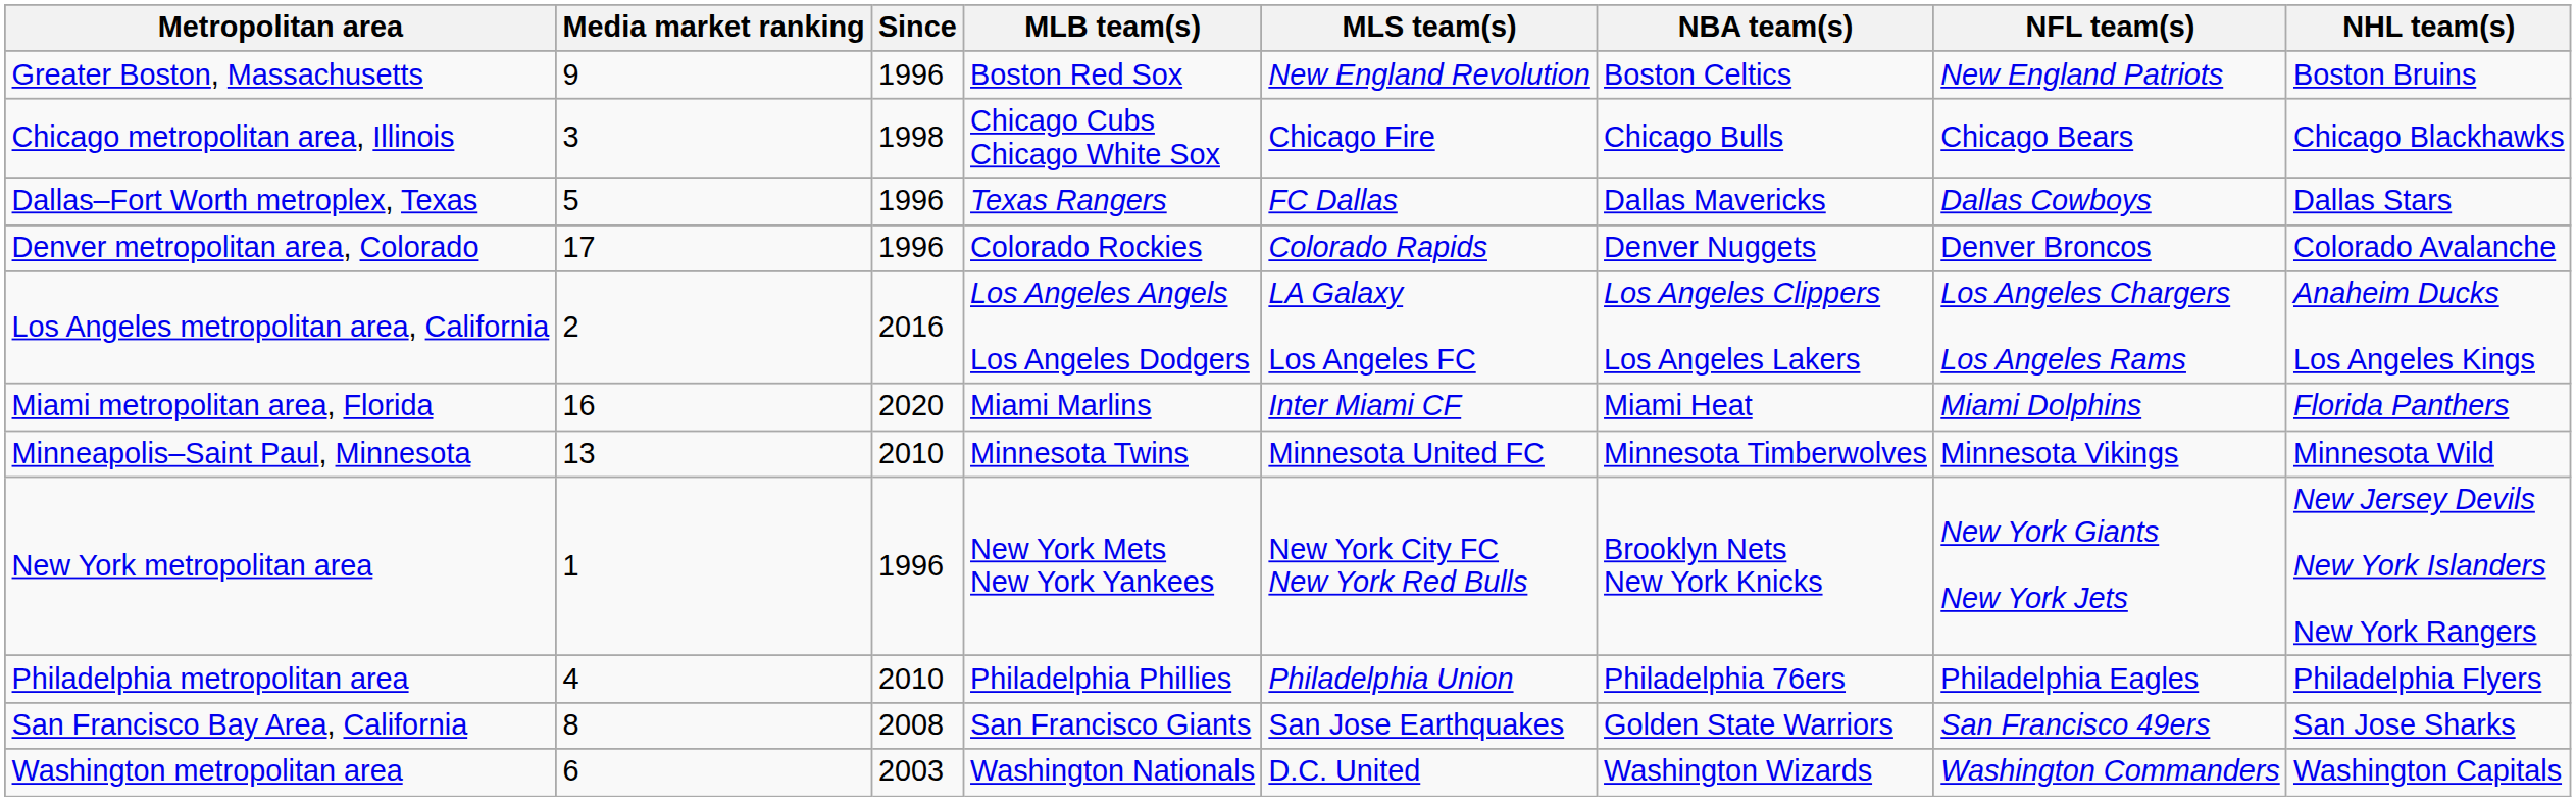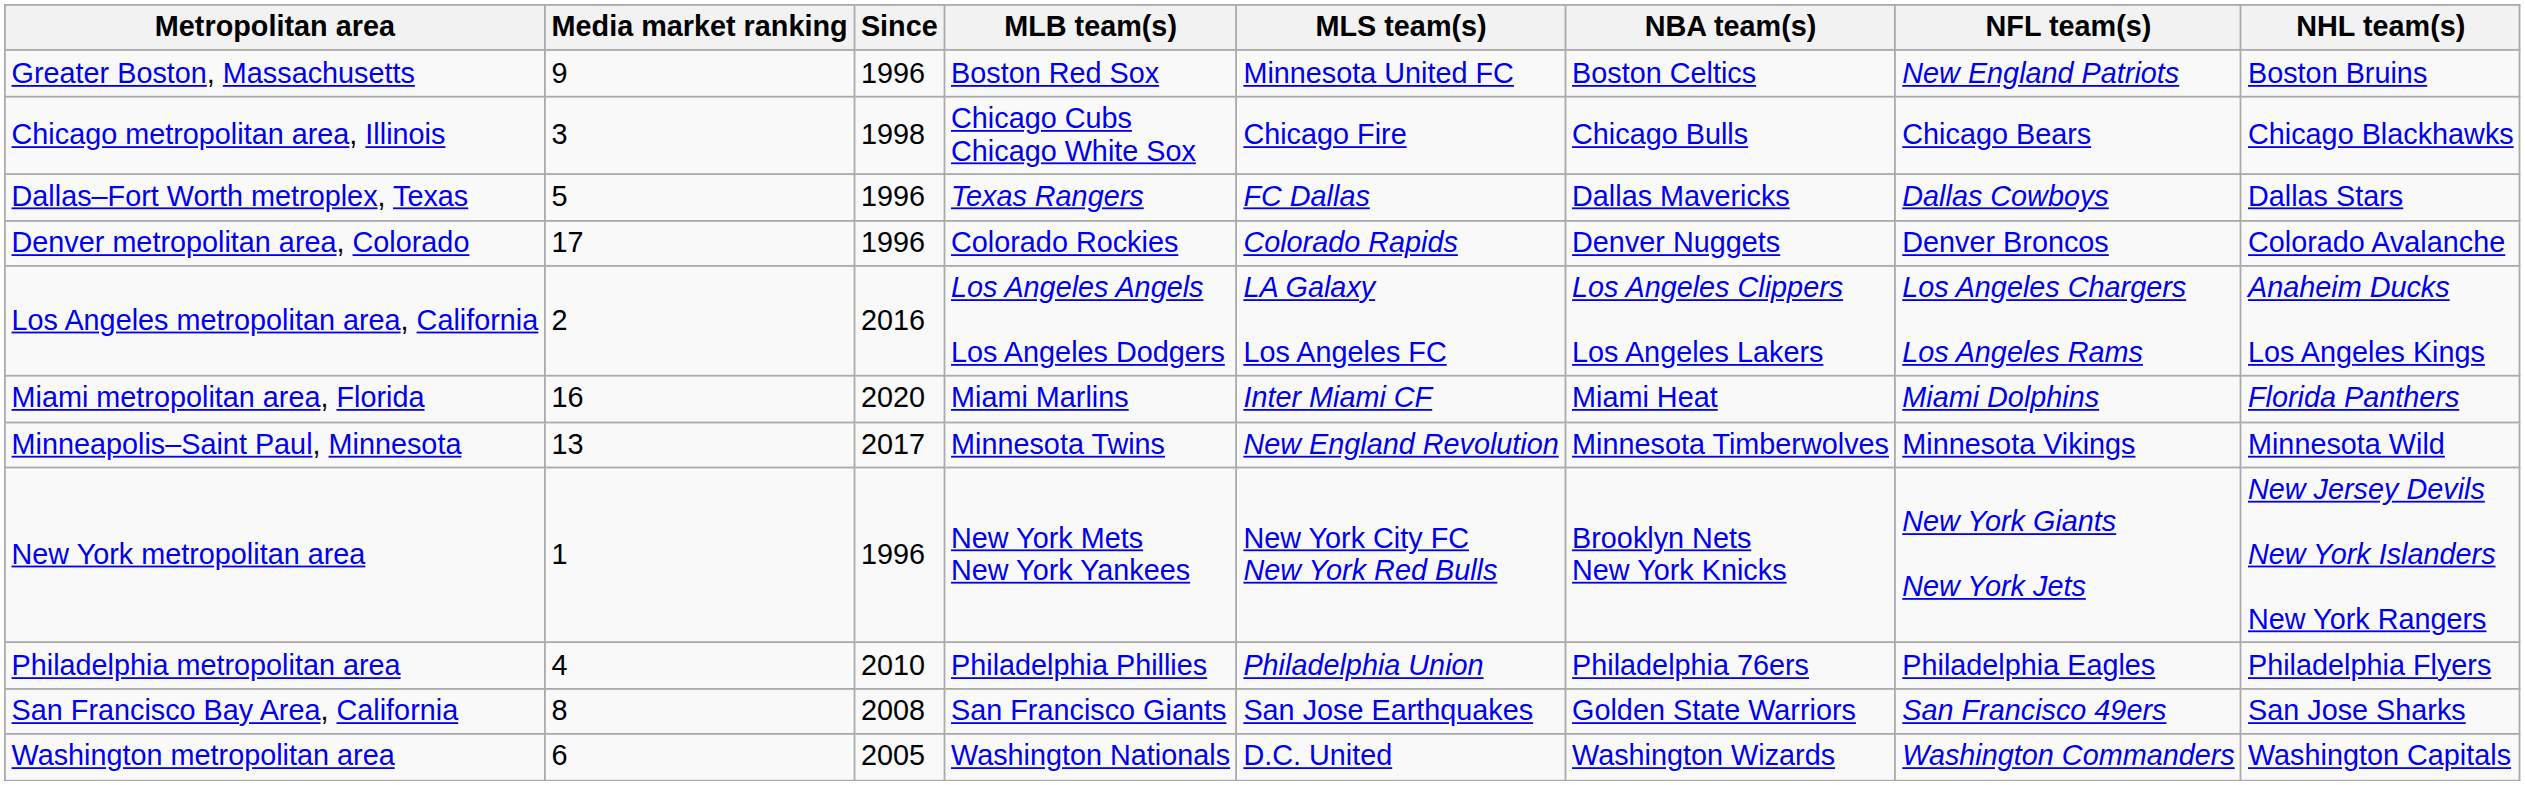 <table class="wikitable sortable">
 <tr>
 <th>Metropolitan area</th>
 <th>Media market ranking</th>
 <th>Since</th>
 <th>MLB team(s)</th>
 <th>MLS team(s)</th>
 <th>NBA team(s)</th>
 <th>NFL team(s)</th>
 <th>NHL team(s)</th>
 </tr>
 <tr>
 <td><a href='#'>Greater Boston</a>, <a href='#'>Massachusetts</a></td>
 <td>9</td>
 <td>1996</td>
 <td><a href='#'>Boston Red Sox</a></td>
-<td><em><a href='#'>New England Revolution</a></em><br></td>
+<td><a href='#'>Minnesota United FC</a><br></td>
 <td><a href='#'>Boston Celtics</a></td>
 <td><em><a href='#'>New England Patriots</a></em><br></td>
 <td><a href='#'>Boston Bruins</a></td>
 </tr>
 <tr>
 <td><a href='#'>Chicago metropolitan area</a>, <a href='#'>Illinois</a></td>
 <td>3</td>
 <td>1998</td>
 <td><a href='#'>Chicago Cubs</a><br><a href='#'>Chicago White Sox</a></td>
 <td><a href='#'>Chicago Fire</a></td>
 <td><a href='#'>Chicago Bulls</a></td>
 <td><a href='#'>Chicago Bears</a></td>
 <td><a href='#'>Chicago Blackhawks</a></td>
 </tr>
 <tr>
 <td><a href='#'>Dallas–Fort Worth metroplex</a>, <a href='#'>Texas</a></td>
 <td>5</td>
 <td>1996</td>
 <td><em><a href='#'>Texas Rangers</a></em><br></td>
 <td><em><a href='#'>FC Dallas</a></em><br></td>
 <td><a href='#'>Dallas Mavericks</a></td>
 <td><em><a href='#'>Dallas Cowboys</a></em><br></td>
 <td><a href='#'>Dallas Stars</a></td>
 </tr>
 <tr>
 <td><a href='#'>Denver metropolitan area</a>, <a href='#'>Colorado</a></td>
 <td>17</td>
 <td>1996</td>
 <td><a href='#'>Colorado Rockies</a></td>
 <td><em><a href='#'>Colorado Rapids</a></em><br></td>
 <td><a href='#'>Denver Nuggets</a></td>
 <td><a href='#'>Denver Broncos</a></td>
 <td><a href='#'>Colorado Avalanche</a></td>
 </tr>
 <tr>
 <td><a href='#'>Los Angeles metropolitan area</a>, <a href='#'>California</a></td>
 <td>2</td>
 <td>2016</td>
 <td><em><a href='#'>Los Angeles Angels</a></em><br><br><a href='#'>Los Angeles Dodgers</a></td>
 <td><em><a href='#'>LA Galaxy</a></em><br><br><a href='#'>Los Angeles FC</a></td>
 <td><em><a href='#'>Los Angeles Clippers</a></em><br><br><a href='#'>Los Angeles Lakers</a></td>
 <td><em><a href='#'>Los Angeles Chargers</a></em><br><br><em><a href='#'>Los Angeles Rams</a></em><br></td>
 <td><em><a href='#'>Anaheim Ducks</a></em><br><br><a href='#'>Los Angeles Kings</a></td>
 </tr>
 <tr>
 <td><a href='#'>Miami metropolitan area</a>, <a href='#'>Florida</a></td>
 <td>16</td>
 <td>2020</td>
 <td><a href='#'>Miami Marlins</a></td>
 <td><em><a href='#'>Inter Miami CF</a></em><br></td>
 <td><a href='#'>Miami Heat</a></td>
 <td><em><a href='#'>Miami Dolphins</a></em><br></td>
 <td><em><a href='#'>Florida Panthers</a></em><br></td>
 </tr>
 <tr>
 <td><a href='#'>Minneapolis–Saint Paul</a>, <a href='#'>Minnesota</a></td>
 <td>13</td>
-<td>2010</td>
+<td>2017</td>
 <td><a href='#'>Minnesota Twins</a><br></td>
-<td><a href='#'>Minnesota United FC</a><br></td>
+<td><em><a href='#'>New England Revolution</a></em><br></td>
 <td><a href='#'>Minnesota Timberwolves</a><br></td>
 <td><a href='#'>Minnesota Vikings</a><br></td>
 <td><a href='#'>Minnesota Wild</a><br></td>
 </tr>
 <tr>
 <td><a href='#'>New York metropolitan area</a></td>
 <td>1</td>
 <td>1996</td>
 <td><a href='#'>New York Mets</a><br><a href='#'>New York Yankees</a></td>
 <td><a href='#'>New York City FC</a><br><em><a href='#'>New York Red Bulls</a></em><br></td>
 <td><a href='#'>Brooklyn Nets</a><br><a href='#'>New York Knicks</a></td>
 <td><em><a href='#'>New York Giants</a></em><br><br><em><a href='#'>New York Jets</a></em><br></td>
 <td><em><a href='#'>New Jersey Devils</a></em><br><br><em><a href='#'>New York Islanders</a></em><br><br><a href='#'>New York Rangers</a></td>
 </tr>
 <tr>
 <td><a href='#'>Philadelphia metropolitan area</a></td>
 <td>4</td>
 <td>2010</td>
 <td><a href='#'>Philadelphia Phillies</a></td>
 <td><em><a href='#'>Philadelphia Union</a></em><br></td>
 <td><a href='#'>Philadelphia 76ers</a></td>
 <td><a href='#'>Philadelphia Eagles</a></td>
 <td><a href='#'>Philadelphia Flyers</a></td>
 </tr>
 <tr>
 <td><a href='#'>San Francisco Bay Area</a>, <a href='#'>California</a></td>
 <td>8</td>
 <td>2008</td>
 <td><a href='#'>San Francisco Giants</a><br></td>
 <td><a href='#'>San Jose Earthquakes</a><br></td>
 <td><a href='#'>Golden State Warriors</a><br></td>
 <td><em><a href='#'>San Francisco 49ers</a></em><br></td>
 <td><a href='#'>San Jose Sharks</a><br></td>
 </tr>
 <tr>
 <td><a href='#'>Washington metropolitan area</a></td>
 <td>6</td>
-<td>2003</td>
+<td>2005</td>
 <td><a href='#'>Washington Nationals</a></td>
 <td><a href='#'>D.C. United</a></td>
 <td><a href='#'>Washington Wizards</a></td>
 <td><em><a href='#'>Washington Commanders</a></em><br></td>
 <td><a href='#'>Washington Capitals</a></td>
 </tr>
 </table>
